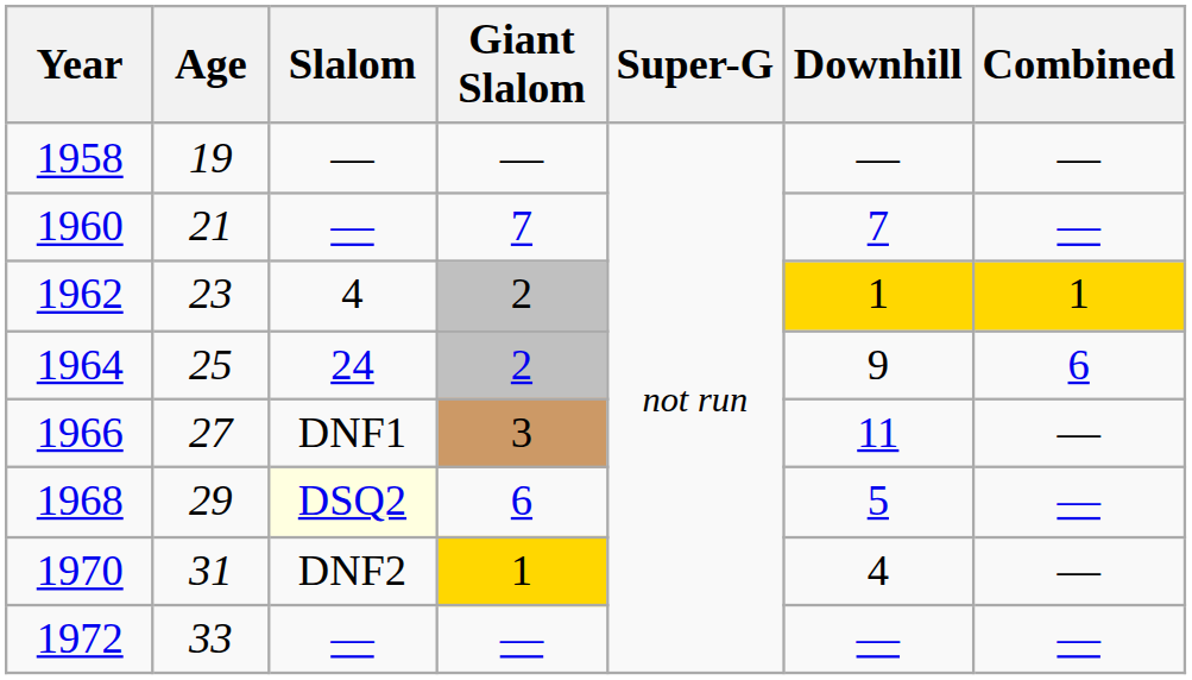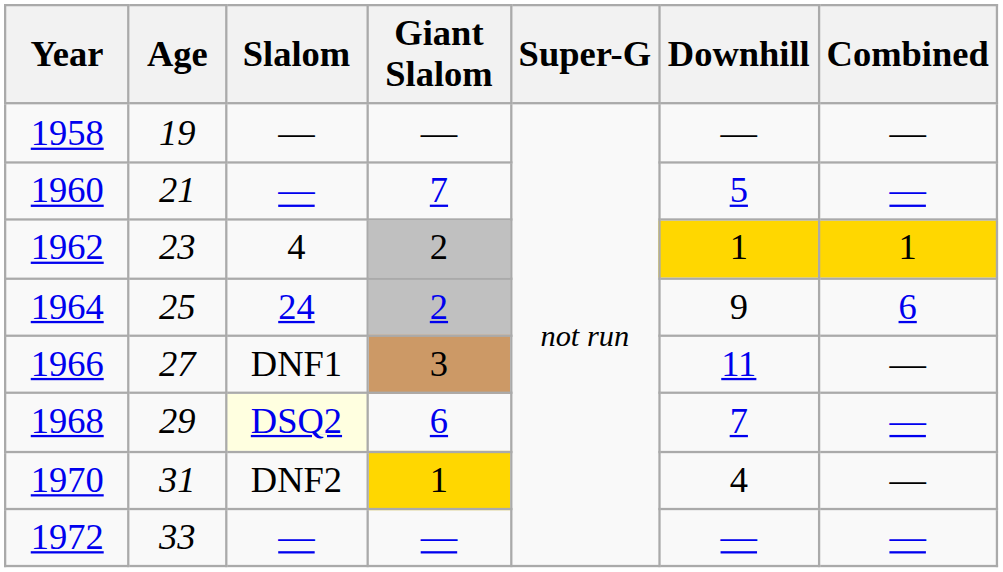 <table class=wikitable style="text-align:center">
 <tr>
 <th>  Year  </th>
 <th> Age </th>
 <th> Slalom </th>
 <th>Giant<br> Slalom </th>
 <th>Super-G</th>
 <th>Downhill</th>
 <th>Combined</th>
 </tr>
 <tr>
 <td><a href='#'>1958</a></td>
 <td><em>19</em></td>
 <td>—</td>
 <td>—</td>
 <td rowspan=8><small><em>not run</em></small></td>
 <td>—</td>
 <td>—</td>
 </tr>
 <tr>
 <td><a href='#'>1960</a></td>
 <td><em>21</em></td>
 <td><a href='#'>—</a></td>
 <td><a href='#'>7</a></td>
-<td><a href='#'>7</a></td>
+<td><a href='#'>5</a></td>
 <td><a href='#'>—</a></td>
 </tr>
 <tr>
 <td><a href='#'>1962</a></td>
 <td><em>23</em></td>
 <td>4</td>
 <td style="background:silver;">2</td>
 <td style="background:gold;">1</td>
 <td style="background:gold;">1</td>
 </tr>
 <tr>
 <td><a href='#'>1964</a></td>
 <td><em>25</em></td>
 <td><a href='#'>24</a></td>
 <td style="background:silver;"><a href='#'>2</a></td>
 <td>9</td>
 <td><a href='#'>6</a></td>
 </tr>
 <tr>
 <td><a href='#'>1966</a></td>
 <td><em>27</em></td>
 <td>DNF1</td>
 <td style="background:#c96;">3</td>
 <td><a href='#'>11</a></td>
 <td>—</td>
 </tr>
 <tr>
 <td><a href='#'>1968</a></td>
 <td><em>29</em></td>
 <td style="background: lightyellow;"><a href='#'>DSQ2</a></td>
 <td><a href='#'>6</a></td>
-<td><a href='#'>5</a></td>
+<td><a href='#'>7</a></td>
 <td><a href='#'>—</a></td>
 </tr>
 <tr>
 <td><a href='#'>1970</a></td>
 <td><em>31</em></td>
 <td>DNF2</td>
 <td style="background:gold;">1</td>
 <td>4</td>
 <td>—</td>
 </tr>
 <tr>
 <td><a href='#'>1972</a></td>
 <td><em>33</em></td>
 <td><a href='#'>—</a></td>
 <td><a href='#'>—</a></td>
 <td><a href='#'>—</a></td>
 <td><a href='#'>—</a></td>
 </tr>
 </table>
